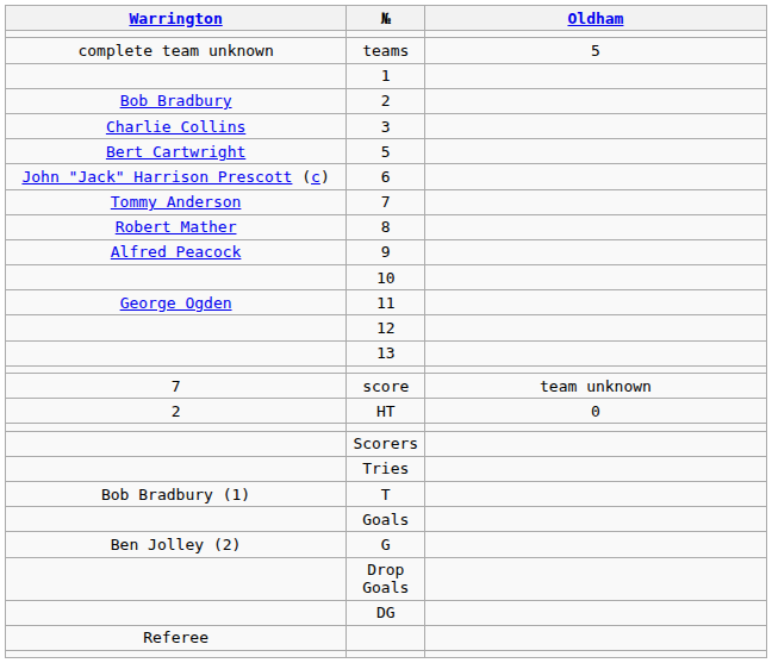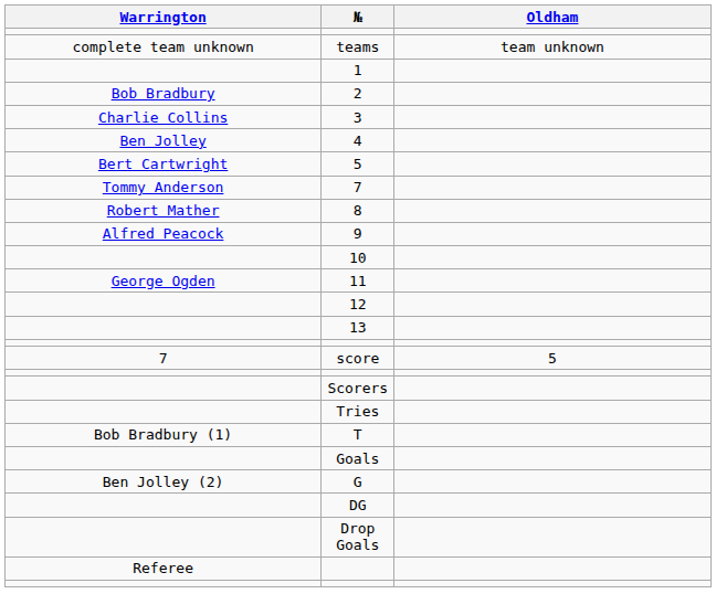 <table class="wikitable" style="text-align:center;">
 <tr>
 <th width=280 abbr="Warrington"><a href='#'>Warrington</a></th>
 <th width=60 abbr="Number">№</th>
 <th width=280 abbr="Oldham"><a href='#'>Oldham</a></th>
 </tr>
 <tr>
 <td></td>
 <td></td>
 <td></td>
 </tr>
 <tr>
 <td>complete team unknown</td>
 <td>teams</td>
-<td>5</td>
+<td>team unknown</td>
 </tr>
 <tr>
 <td></td>
 <td>1</td>
 <td></td>
 </tr>
 <tr>
 <td><a href='#'>Bob Bradbury</a></td>
 <td>2</td>
 <td></td>
 </tr>
 <tr>
 <td><a href='#'>Charlie Collins</a></td>
 <td>3</td>
 <td></td>
 </tr>
 <tr>
-<td><a href='#'>Bert Cartwright</a></td>
-<td>5</td>
+<td><a href='#'>Ben Jolley</a></td>
+<td>4</td>
 <td></td>
 </tr>
 <tr>
-<td><a href='#'>John "Jack" Harrison Prescott</a> (<a href='#'>c</a>)</td>
-<td>6</td>
+<td><a href='#'>Bert Cartwright</a></td>
+<td>5</td>
 <td></td>
 </tr>
 <tr>
 <td><a href='#'>Tommy Anderson</a></td>
 <td>7</td>
 <td></td>
 </tr>
 <tr>
 <td><a href='#'>Robert Mather</a></td>
 <td>8</td>
 <td></td>
 </tr>
 <tr>
 <td><a href='#'>Alfred Peacock</a></td>
 <td>9</td>
 <td></td>
 </tr>
 <tr>
 <td></td>
 <td>10</td>
 <td></td>
 </tr>
 <tr>
 <td><a href='#'>George Ogden</a></td>
 <td>11</td>
 <td></td>
 </tr>
 <tr>
 <td></td>
 <td>12</td>
 <td></td>
 </tr>
 <tr>
 <td></td>
 <td>13</td>
 <td></td>
 </tr>
 <tr>
 <td></td>
 <td></td>
 <td></td>
 </tr>
 <tr>
 <td>7</td>
 <td>score</td>
-<td>team unknown</td>
-</tr>
-<tr>
-<td>2</td>
-<td>HT</td>
-<td>0</td>
+<td>5</td>
 </tr>
 <tr>
 <td></td>
 <td></td>
 <td></td>
 </tr>
 <tr>
 <td></td>
 <td>Scorers</td>
 <td></td>
 </tr>
 <tr>
 <td></td>
 <td>Tries</td>
 <td></td>
 </tr>
 <tr>
 <td>Bob Bradbury (1)</td>
 <td>T</td>
 <td></td>
 </tr>
 <tr>
 <td></td>
 <td>Goals</td>
 <td></td>
 </tr>
 <tr>
 <td>Ben Jolley (2)</td>
 <td>G</td>
 <td></td>
 </tr>
 <tr>
 <td></td>
-<td>Drop Goals</td>
+<td>DG</td>
 <td></td>
 </tr>
 <tr>
 <td></td>
-<td>DG</td>
+<td>Drop Goals</td>
 <td></td>
 </tr>
 <tr>
 <td>Referee</td>
 <td></td>
 <td ()></td>
 </tr>
 <tr>
 <td></td>
 <td></td>
 <td></td>
 </tr>
 </table>
